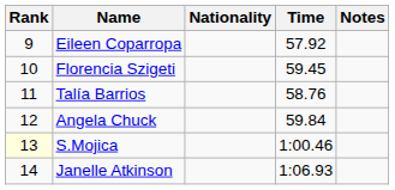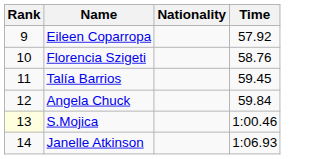 <table class="wikitable sortable" style="text-align:center">
 <tr>
 <th>Rank</th>
 <th>Name</th>
 <th>Nationality</th>
 <th>Time</th>
-<th>Notes</th>
 </tr>
 <tr>
 <td>9</td>
 <td align=left><a href='#'>Eileen Coparropa</a></td>
 <td align=left></td>
 <td>57.92</td>
-<td></td>
 </tr>
 <tr>
 <td>10</td>
 <td align=left><a href='#'>Florencia Szigeti</a></td>
 <td align=left></td>
-<td>59.45</td>
-<td></td>
+<td>58.76</td>
 </tr>
 <tr>
 <td>11</td>
 <td align=left><a href='#'>Talía Barrios</a></td>
 <td align=left></td>
-<td>58.76</td>
-<td></td>
+<td>59.45</td>
 </tr>
 <tr>
 <td>12</td>
 <td align=left><a href='#'>Angela Chuck</a></td>
 <td align=left></td>
 <td>59.84</td>
-<td></td>
 </tr>
 <tr>
 <td style="background: lightyellow;">13</td>
 <td align=left><a href='#'>S.Mojica</a></td>
 <td align=left></td>
 <td>1:00.46</td>
-<td></td>
 </tr>
 <tr>
 <td>14</td>
 <td align=left><a href='#'>Janelle Atkinson</a></td>
 <td align=left></td>
 <td>1:06.93</td>
-<td></td>
 </tr>
 </table>
